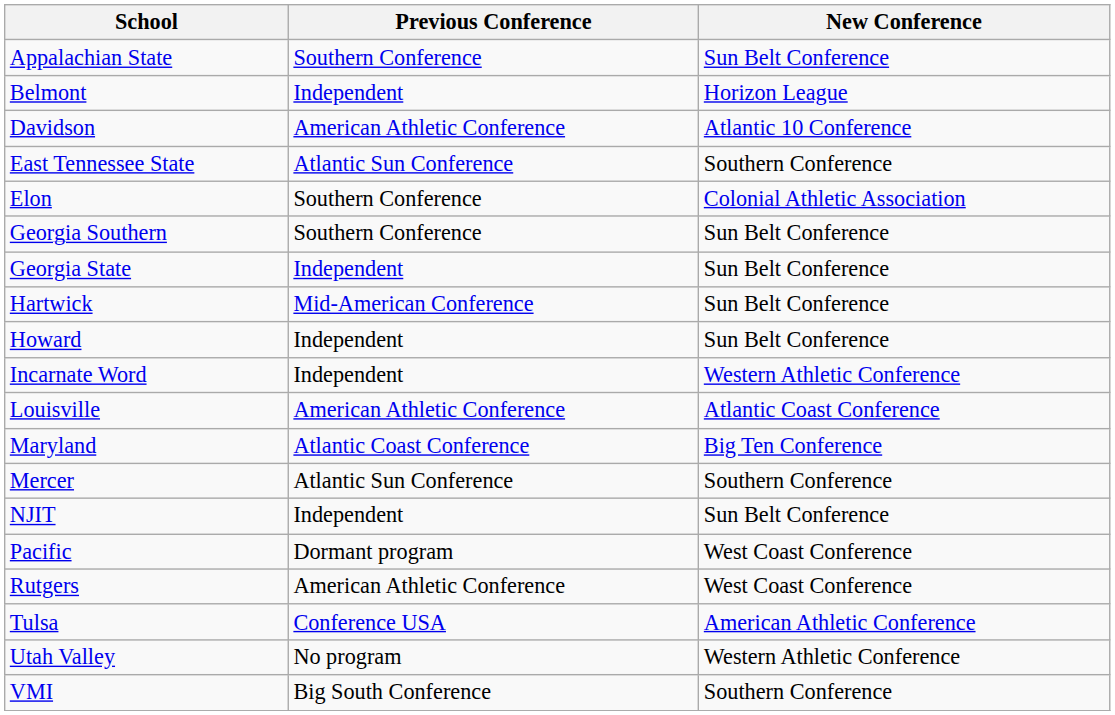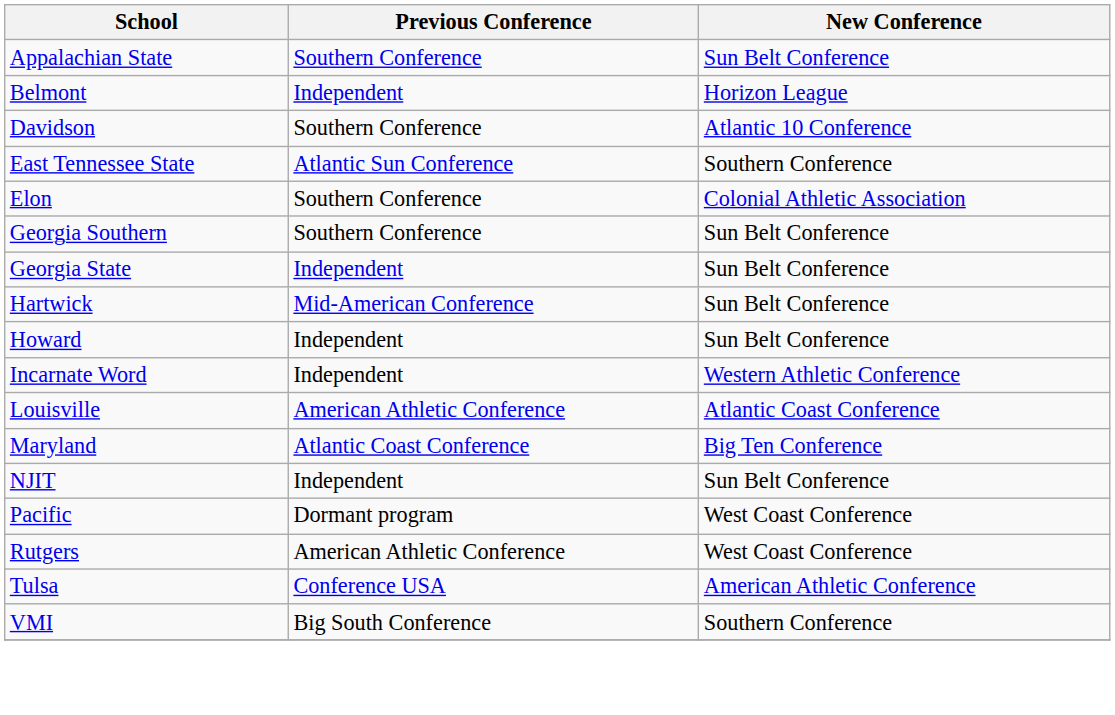 <table class="wikitable sortable" style="width:90%; text-align:center; font-size:100%; text-align:left;">
 <tr>
 <th>School</th>
 <th>Previous Conference</th>
 <th>New Conference</th>
 </tr>
 <tr>
 <td><a href='#'>Appalachian State</a></td>
 <td><a href='#'>Southern Conference</a></td>
 <td><a href='#'>Sun Belt Conference</a></td>
 </tr>
 <tr>
 <td><a href='#'>Belmont</a></td>
 <td><a href='#'>Independent</a></td>
 <td><a href='#'>Horizon League</a></td>
 </tr>
 <tr>
 <td><a href='#'>Davidson</a></td>
-<td><a href='#'>American Athletic Conference</a></td>
+<td>Southern Conference</td>
 <td><a href='#'>Atlantic 10 Conference</a></td>
 </tr>
 <tr>
 <td><a href='#'>East Tennessee State</a></td>
 <td><a href='#'>Atlantic Sun Conference</a></td>
 <td>Southern Conference</td>
 </tr>
 <tr>
 <td><a href='#'>Elon</a></td>
 <td>Southern Conference</td>
 <td><a href='#'>Colonial Athletic Association</a></td>
 </tr>
 <tr>
 <td><a href='#'>Georgia Southern</a></td>
 <td>Southern Conference</td>
 <td>Sun Belt Conference</td>
 </tr>
 <tr>
 <td><a href='#'>Georgia State</a></td>
 <td><a href='#'>Independent</a></td>
 <td>Sun Belt Conference</td>
 </tr>
 <tr>
 <td><a href='#'>Hartwick</a></td>
 <td><a href='#'>Mid-American Conference</a></td>
 <td>Sun Belt Conference</td>
 </tr>
 <tr>
 <td><a href='#'>Howard</a></td>
 <td>Independent</td>
 <td>Sun Belt Conference</td>
 </tr>
 <tr>
 <td><a href='#'>Incarnate Word</a></td>
 <td>Independent</td>
 <td><a href='#'>Western Athletic Conference</a></td>
 </tr>
 <tr>
 <td><a href='#'>Louisville</a></td>
 <td><a href='#'>American Athletic Conference</a></td>
 <td><a href='#'>Atlantic Coast Conference</a></td>
 </tr>
 <tr>
 <td><a href='#'>Maryland</a></td>
 <td><a href='#'>Atlantic Coast Conference</a></td>
 <td><a href='#'>Big Ten Conference</a></td>
 </tr>
 <tr>
-<td><a href='#'>Mercer</a></td>
-<td>Atlantic Sun Conference</td>
-<td>Southern Conference</td>
-</tr>
-<tr>
 <td><a href='#'>NJIT</a></td>
 <td>Independent</td>
 <td>Sun Belt Conference</td>
 </tr>
 <tr>
 <td><a href='#'>Pacific</a></td>
 <td>Dormant program</td>
 <td>West Coast Conference</td>
 </tr>
 <tr>
 <td><a href='#'>Rutgers</a></td>
 <td>American Athletic Conference</td>
 <td>West Coast Conference</td>
 </tr>
 <tr>
 <td><a href='#'>Tulsa</a></td>
 <td><a href='#'>Conference USA</a></td>
 <td><a href='#'>American Athletic Conference</a></td>
 </tr>
 <tr>
-<td><a href='#'>Utah Valley</a></td>
-<td>No program</td>
-<td>Western Athletic Conference</td>
-</tr>
-<tr>
 <td><a href='#'>VMI</a></td>
 <td>Big South Conference</td>
 <td>Southern Conference</td>
 </tr>
 <tr>
 </tr>
 </table>
